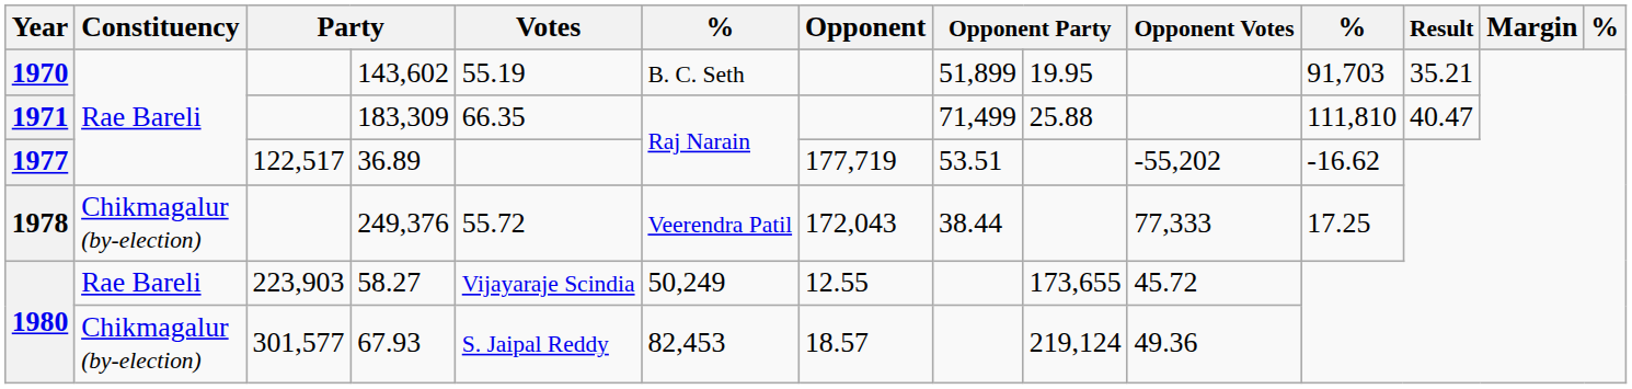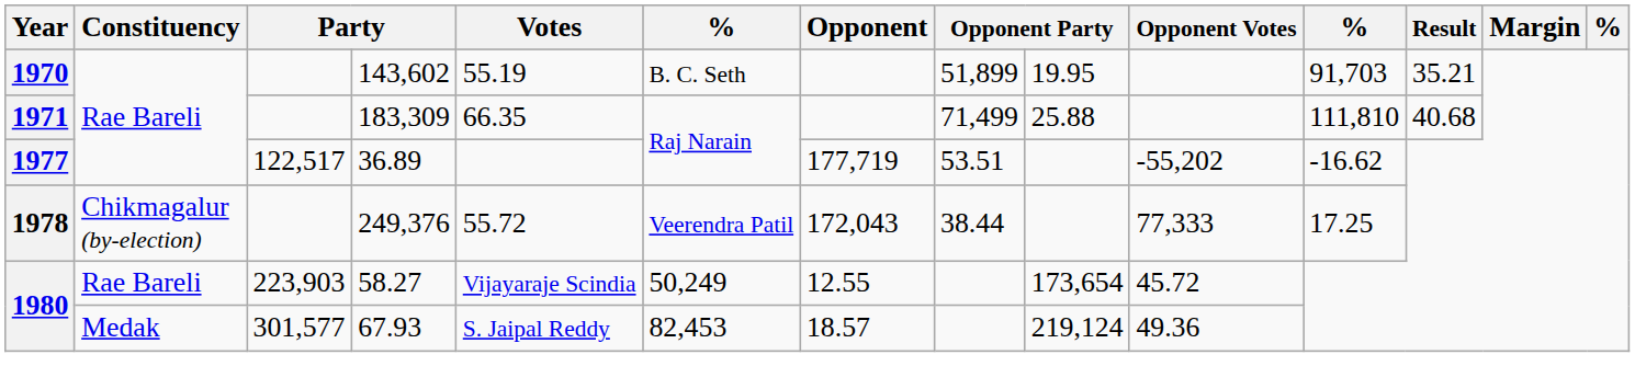 <table class="sortable wikitable">
 <tr>
 <th>Year</th>
 <th>Constituency</th>
 <th colspan="2">Party</th>
 <th>Votes</th>
 <th>%</th>
 <th>Opponent</th>
 <th colspan="2"><small>Opponent Party</small></th>
 <th><small>Opponent Votes</small></th>
 <th>%</th>
 <th><small>Result</small></th>
 <th>Margin</th>
 <th>%</th>
 </tr>
 <tr>
 <th><a href='#'>1970</a></th>
 <td rowspan="3"><a href='#'>Rae Bareli</a></td>
 <td></td>
 <td>143,602</td>
 <td>55.19</td>
 <td><small>B. C. Seth</small></td>
 <td></td>
 <td>51,899</td>
 <td>19.95</td>
 <td></td>
 <td>91,703</td>
 <td>35.21</td>
 </tr>
 <tr>
 <th><a href='#'>1971</a></th>
 <td></td>
 <td>183,309</td>
 <td>66.35</td>
 <td rowspan="2"><small><a href='#'>Raj Narain</a></small></td>
 <td></td>
 <td>71,499</td>
 <td>25.88</td>
 <td></td>
 <td>111,810</td>
-<td>40.47</td>
+<td>40.68</td>
 </tr>
 <tr>
 <th><a href='#'>1977</a></th>
 <td>122,517</td>
 <td>36.89</td>
 <td></td>
 <td>177,719</td>
 <td>53.51</td>
 <td></td>
 <td>-55,202</td>
 <td>-16.62</td>
 </tr>
 <tr>
 <th>1978</th>
 <td><a href='#'>Chikmagalur</a><br><small><em>(by-election)</em></small></td>
 <td></td>
 <td>249,376</td>
 <td>55.72</td>
 <td><small><a href='#'>Veerendra Patil</a></small></td>
 <td>172,043</td>
 <td>38.44</td>
 <td></td>
 <td>77,333</td>
 <td>17.25</td>
 </tr>
 <tr>
 <th rowspan="2"><a href='#'>1980</a></th>
 <td><a href='#'>Rae Bareli</a></td>
 <td>223,903</td>
 <td>58.27</td>
 <td><small><a href='#'>Vijayaraje Scindia</a></small></td>
 <td>50,249</td>
 <td>12.55</td>
 <td></td>
-<td>173,655</td>
+<td>173,654</td>
 <td>45.72</td>
 </tr>
 <tr>
-<td><a href='#'>Chikmagalur</a><br><small><em>(by-election)</em></small></td>
+<td><a href='#'>Medak</a></td>
 <td>301,577</td>
 <td>67.93</td>
 <td><small><a href='#'>S. Jaipal Reddy</a></small></td>
 <td>82,453</td>
 <td>18.57</td>
 <td></td>
 <td>219,124</td>
 <td>49.36</td>
 </tr>
 </table>
